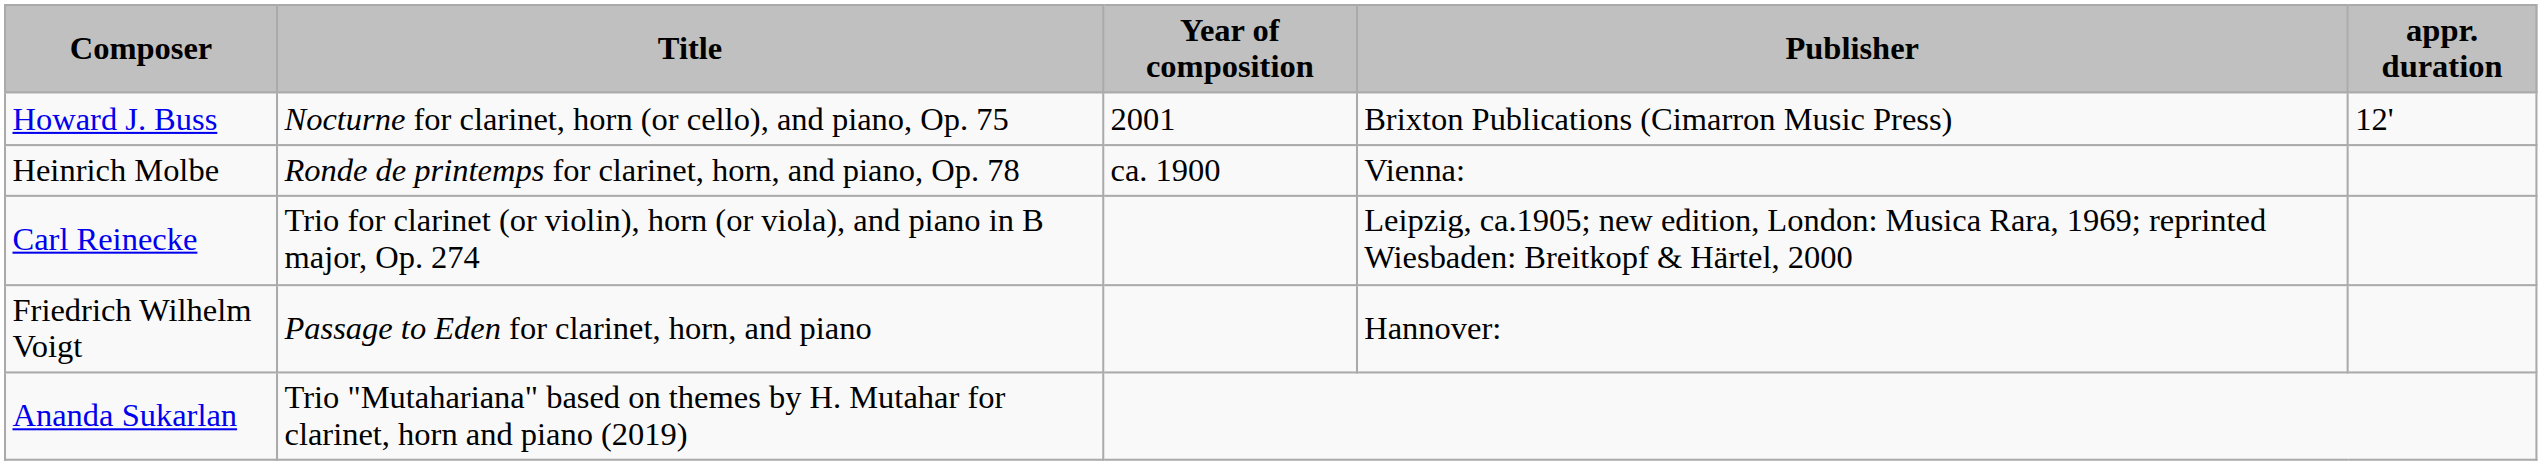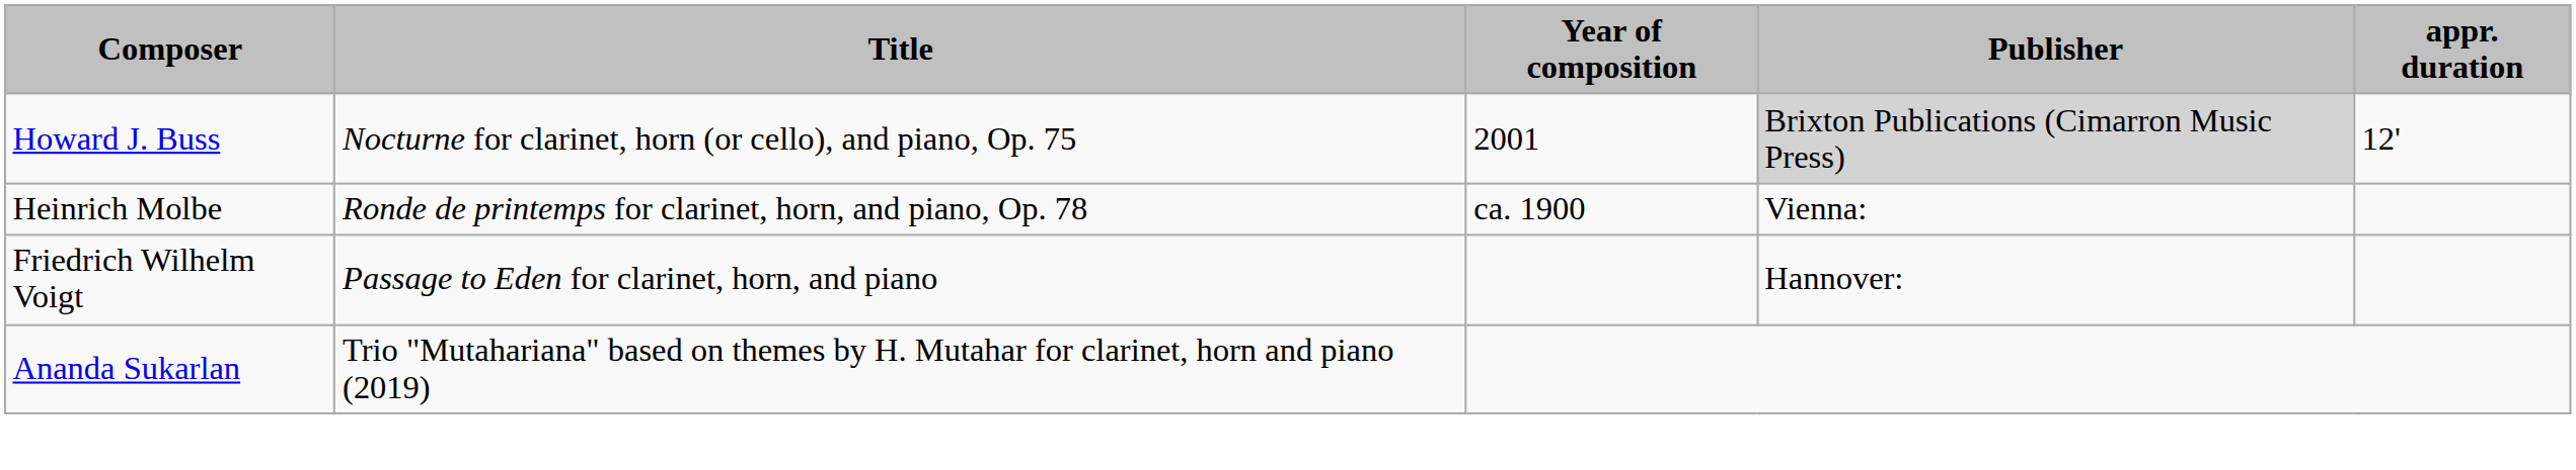 <table class="wikitable">
 <tr>
 <th style="background-color:silver;">Composer</th>
 <th style="background-color:silver;">Title</th>
 <th style="background-color:silver;">Year of composition</th>
 <th style="background-color:silver;">Publisher</th>
 <th style="background-color:silver;">appr. duration</th>
 </tr>
 <tr>
 <td><a href='#'>Howard J. Buss</a></td>
 <td><em>Nocturne</em> for clarinet, horn (or cello), and piano, Op. 75</td>
 <td>2001</td>
-<td>Brixton Publications (Cimarron Music Press)</td>
+<td style="background: lightgrey;">Brixton Publications (Cimarron Music Press)</td>
 <td>12'</td>
 </tr>
 <tr>
 <td>Heinrich Molbe</td>
 <td><em>Ronde de printemps</em> for clarinet, horn, and piano, Op. 78</td>
 <td>ca. 1900</td>
 <td>Vienna: </td>
-<td></td>
-</tr>
-<tr>
-<td><a href='#'>Carl Reinecke</a></td>
-<td>Trio for clarinet (or violin), horn (or viola), and piano in B major, Op. 274</td>
-<td></td>
-<td>Leipzig, ca.1905; new edition, London: Musica Rara, 1969; reprinted Wiesbaden: Breitkopf & Härtel, 2000</td>
 <td></td>
 </tr>
 <tr>
 <td>Friedrich Wilhelm Voigt</td>
 <td><em>Passage to Eden</em> for clarinet, horn, and piano</td>
 <td></td>
 <td>Hannover: </td>
 <td></td>
 </tr>
 <tr>
 <td><a href='#'>Ananda Sukarlan</a></td>
 <td>Trio "Mutahariana" based on themes by H. Mutahar for clarinet, horn and piano (2019)</td>
 </tr>
 </table>
